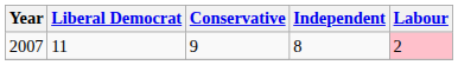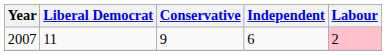 <table class="wikitable">
 <tr>
 <th>Year</th>
 <th><a href='#'>Liberal Democrat</a></th>
 <th><a href='#'>Conservative</a></th>
 <th><a href='#'>Independent</a></th>
 <th><a href='#'>Labour</a></th>
 </tr>
 <tr>
 <td>2007</td>
 <td>11</td>
 <td>9</td>
-<td>8</td>
+<td>6</td>
 <td style="background: pink;">2</td>
 </tr>
 <tr>
 </tr>
 </table>
